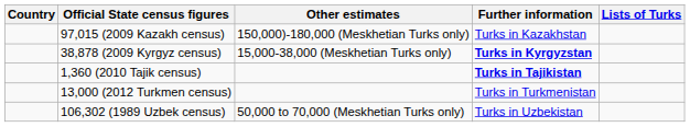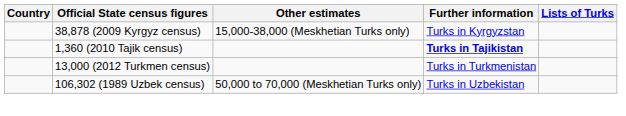 <table class="wikitable sortable">
 <tr>
 <th>Country</th>
 <th>Official State census figures</th>
 <th>Other estimates</th>
 <th>Further information</th>
 <th><a href='#'>Lists of Turks</a></th>
 </tr>
 <tr>
 <td></td>
-<td>97,015 (2009 Kazakh census)</td>
-<td>150,000)-180,000 (Meskhetian Turks only)</td>
-<td><a href='#'>Turks in Kazakhstan</a></td>
-<td></td>
-</tr>
-<tr>
-<td></td>
 <td>38,878 (2009 Kyrgyz census)</td>
 <td>15,000-38,000 (Meskhetian Turks only)</td>
-<td><strong><a href='#'>Turks in Kyrgyzstan</a></strong></td>
+<td><a href='#'>Turks in Kyrgyzstan</a></td>
 <td></td>
 </tr>
 <tr>
 <td></td>
 <td>1,360 (2010 Tajik census)</td>
 <td></td>
 <td><strong><a href='#'>Turks in Tajikistan</a></strong></td>
 <td></td>
 </tr>
 <tr>
 <td></td>
 <td>13,000 (2012 Turkmen census)</td>
 <td></td>
 <td><a href='#'>Turks in Turkmenistan</a></td>
 <td></td>
 </tr>
 <tr>
 <td></td>
 <td>106,302 (1989 Uzbek census)</td>
 <td>50,000 to 70,000 (Meskhetian Turks only)</td>
 <td><a href='#'>Turks in Uzbekistan</a></td>
 <td></td>
 </tr>
 </table>
